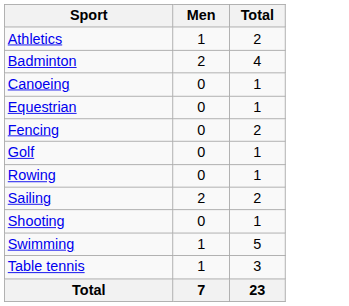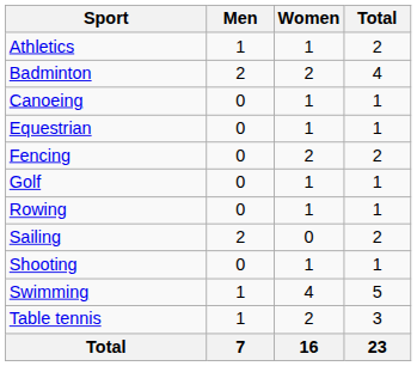 <table class="wikitable sortable" style="text-align:center;">
 <tr>
 <th width=180>Sport</th>
 <th width=55>Men</th>
+<th width=55>Women</th>
 <th width=55>Total</th>
 </tr>
 <tr>
 <td align=left><a href='#'>Athletics</a></td>
 <td>1</td>
+<td>1</td>
 <td>2</td>
 </tr>
 <tr>
 <td align=left><a href='#'>Badminton</a></td>
+<td>2</td>
 <td>2</td>
 <td>4</td>
 </tr>
 <tr>
 <td align=left><a href='#'>Canoeing</a></td>
 <td>0</td>
 <td>1</td>
+<td>1</td>
 </tr>
 <tr>
 <td align=left><a href='#'>Equestrian</a></td>
 <td>0</td>
+<td>1</td>
 <td>1</td>
 </tr>
 <tr>
 <td align=left><a href='#'>Fencing</a></td>
 <td>0</td>
 <td>2</td>
+<td>2</td>
 </tr>
 <tr>
 <td align=left><a href='#'>Golf</a></td>
 <td>0</td>
+<td>1</td>
 <td>1</td>
 </tr>
 <tr>
 <td align=left><a href='#'>Rowing</a></td>
 <td>0</td>
 <td>1</td>
+<td>1</td>
 </tr>
 <tr>
 <td align=left><a href='#'>Sailing</a></td>
 <td>2</td>
+<td>0</td>
 <td>2</td>
 </tr>
 <tr>
 <td align=left><a href='#'>Shooting</a></td>
 <td>0</td>
 <td>1</td>
+<td>1</td>
 </tr>
 <tr>
 <td align=left><a href='#'>Swimming</a></td>
 <td>1</td>
+<td>4</td>
 <td>5</td>
 </tr>
 <tr>
 <td align=left><a href='#'>Table tennis</a></td>
 <td>1</td>
+<td>2</td>
 <td>3</td>
 </tr>
 <tr>
 <th>Total</th>
 <th>7</th>
+<th>16</th>
 <th>23</th>
 </tr>
 </table>
